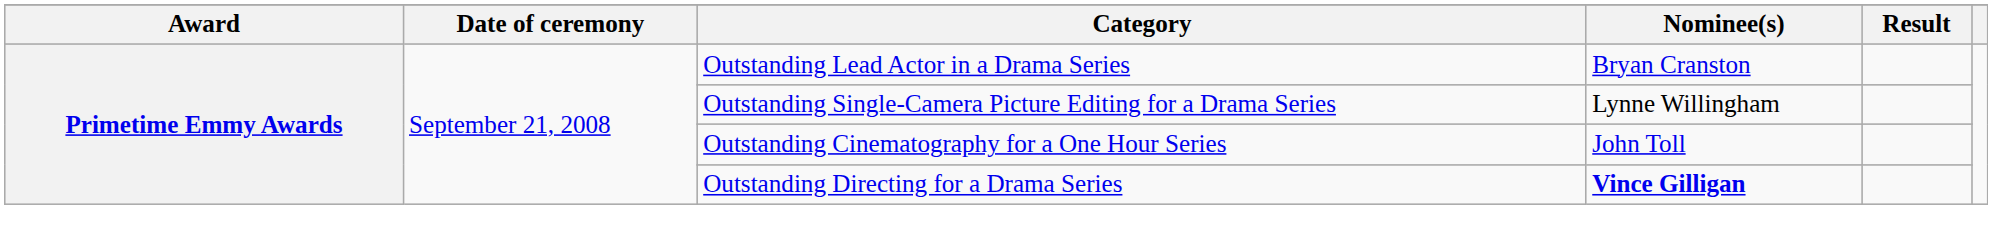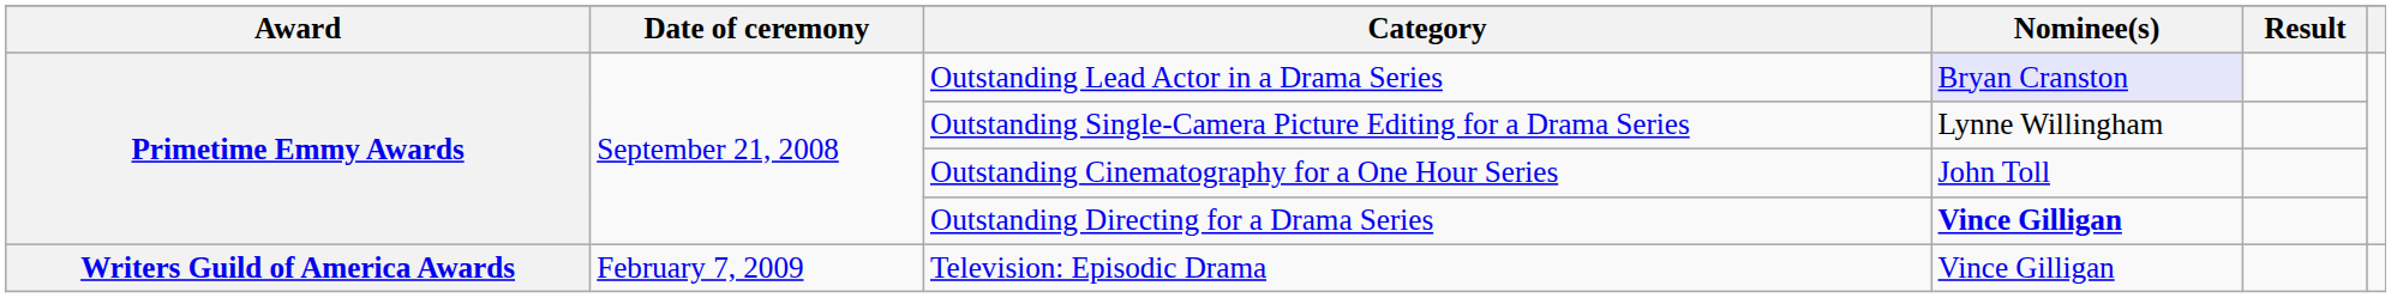 <table class="wikitable" style="width:100%">
 <tr>
 </tr>
 <tr>
 <th scope="col">Award</th>
 <th scope="col">Date of ceremony</th>
 <th scope="col">Category</th>
 <th>Nominee(s)</th>
 <th scope="col">Result</th>
 <th scope="col"></th>
 </tr>
 <tr>
 <th scope="row" rowspan="4"><a href='#'>Primetime Emmy Awards</a></th>
 <td rowspan="4"><a href='#'>September 21, 2008</a></td>
 <td><a href='#'>Outstanding Lead Actor in a Drama Series</a></td>
-<td><a href='#'>Bryan Cranston</a></td>
+<td style="background: lavender;"><a href='#'>Bryan Cranston</a></td>
 <td></td>
 <td align="center" rowspan="4"></td>
 </tr>
 <tr>
 <td><a href='#'>Outstanding Single-Camera Picture Editing for a Drama Series</a></td>
 <td>Lynne Willingham</td>
 <td></td>
 </tr>
 <tr>
 <td><a href='#'>Outstanding Cinematography for a One Hour Series</a></td>
 <td><a href='#'>John Toll</a></td>
 <td></td>
 </tr>
 <tr>
 <td><a href='#'>Outstanding Directing for a Drama Series</a></td>
 <td><strong><a href='#'>Vince Gilligan</a></strong></td>
 <td></td>
 </tr>
+<tr>
+<th scope="row"><a href='#'>Writers Guild of America Awards</a></th>
+<td><a href='#'>February 7, 2009</a></td>
+<td><a href='#'>Television: Episodic Drama</a></td>
+<td><a href='#'>Vince Gilligan</a></td>
+<td></td>
+<td align="center"></td>
+</tr>
 </table>
